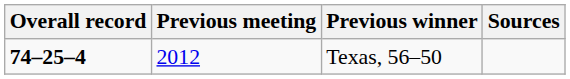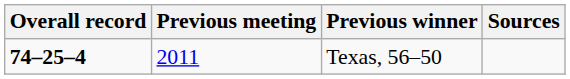 <table class="wikitable">
 <tr>
 <th>Overall record</th>
 <th>Previous meeting</th>
 <th>Previous winner</th>
 <th>Sources</th>
 </tr>
 <tr>
 <td><strong>74–25–4</strong></td>
-<td><a href='#'>2012</a></td>
+<td><a href='#'>2011</a></td>
 <td>Texas, 56–50</td>
 <td></td>
 </tr>
 </table>
